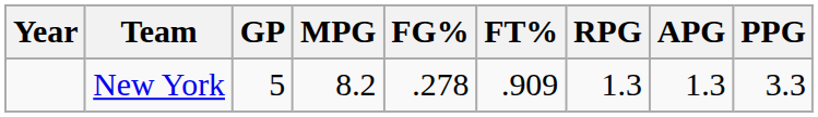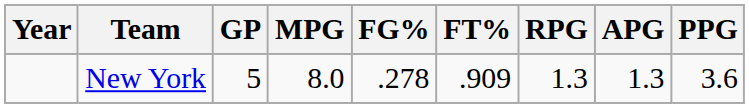 <table class="wikitable sortable" style="font-size:95%; text-align:right;">
 <tr>
 <th>Year</th>
 <th>Team</th>
 <th>GP</th>
 <th>MPG</th>
 <th>FG%</th>
 <th>FT%</th>
 <th>RPG</th>
 <th>APG</th>
 <th>PPG</th>
 </tr>
 <tr>
 <td style="text-align:left;"></td>
 <td style="text-align:left;"><a href='#'>New York</a></td>
 <td>5</td>
-<td>8.2</td>
+<td>8.0</td>
 <td>.278</td>
 <td>.909</td>
 <td>1.3</td>
 <td>1.3</td>
-<td>3.3</td>
+<td>3.6</td>
 </tr>
 </table>
